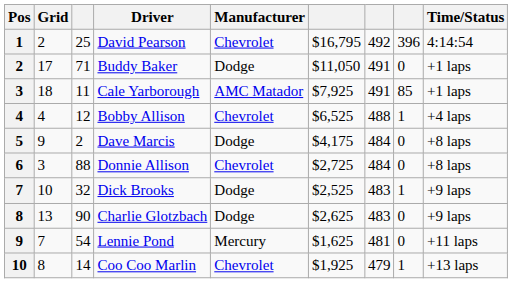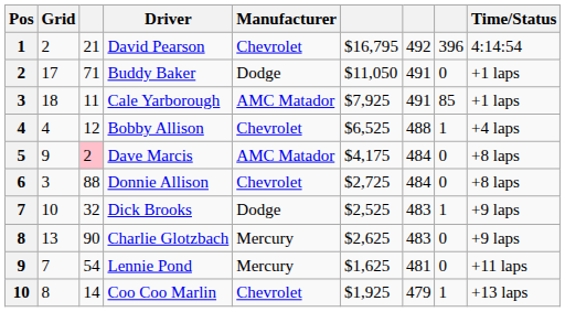 <table class="sortable wikitable" style="font-size:95%">
 <tr>
 <th>Pos</th>
 <th>Grid</th>
 <th></th>
 <th>Driver</th>
 <th>Manufacturer</th>
 <th></th>
 <th></th>
 <th></th>
 <th>Time/Status</th>
 </tr>
 <tr>
 <th>1</th>
 <td>2</td>
-<td>25</td>
+<td>21</td>
 <td><a href='#'>David Pearson</a></td>
 <td><a href='#'>Chevrolet</a></td>
 <td>$16,795</td>
 <td>492</td>
 <td>396</td>
 <td>4:14:54</td>
 </tr>
 <tr>
 <th>2</th>
 <td>17</td>
 <td>71</td>
 <td><a href='#'>Buddy Baker</a></td>
 <td>Dodge</td>
 <td>$11,050</td>
 <td>491</td>
 <td>0</td>
 <td>+1 laps</td>
 </tr>
 <tr>
 <th>3</th>
 <td>18</td>
 <td>11</td>
 <td><a href='#'>Cale Yarborough</a></td>
 <td><a href='#'>AMC Matador</a></td>
 <td>$7,925</td>
 <td>491</td>
 <td>85</td>
 <td>+1 laps</td>
 </tr>
 <tr>
 <th>4</th>
 <td>4</td>
 <td>12</td>
 <td><a href='#'>Bobby Allison</a></td>
 <td><a href='#'>Chevrolet</a></td>
 <td>$6,525</td>
 <td>488</td>
 <td>1</td>
 <td>+4 laps</td>
 </tr>
 <tr>
 <th>5</th>
 <td>9</td>
-<td>2</td>
+<td style="background: pink;">2</td>
 <td><a href='#'>Dave Marcis</a></td>
-<td>Dodge</td>
+<td><a href='#'>AMC Matador</a></td>
 <td>$4,175</td>
 <td>484</td>
 <td>0</td>
 <td>+8 laps</td>
 </tr>
 <tr>
 <th>6</th>
 <td>3</td>
 <td>88</td>
 <td><a href='#'>Donnie Allison</a></td>
 <td><a href='#'>Chevrolet</a></td>
 <td>$2,725</td>
 <td>484</td>
 <td>0</td>
 <td>+8 laps</td>
 </tr>
 <tr>
 <th>7</th>
 <td>10</td>
 <td>32</td>
 <td><a href='#'>Dick Brooks</a></td>
 <td>Dodge</td>
 <td>$2,525</td>
 <td>483</td>
 <td>1</td>
 <td>+9 laps</td>
 </tr>
 <tr>
 <th>8</th>
 <td>13</td>
 <td>90</td>
 <td><a href='#'>Charlie Glotzbach</a></td>
-<td>Dodge</td>
+<td>Mercury</td>
 <td>$2,625</td>
 <td>483</td>
 <td>0</td>
 <td>+9 laps</td>
 </tr>
 <tr>
 <th>9</th>
 <td>7</td>
 <td>54</td>
 <td><a href='#'>Lennie Pond</a></td>
 <td>Mercury</td>
 <td>$1,625</td>
 <td>481</td>
 <td>0</td>
 <td>+11 laps</td>
 </tr>
 <tr>
 <th>10</th>
 <td>8</td>
 <td>14</td>
 <td><a href='#'>Coo Coo Marlin</a></td>
 <td><a href='#'>Chevrolet</a></td>
 <td>$1,925</td>
 <td>479</td>
 <td>1</td>
 <td>+13 laps</td>
 </tr>
 </table>
